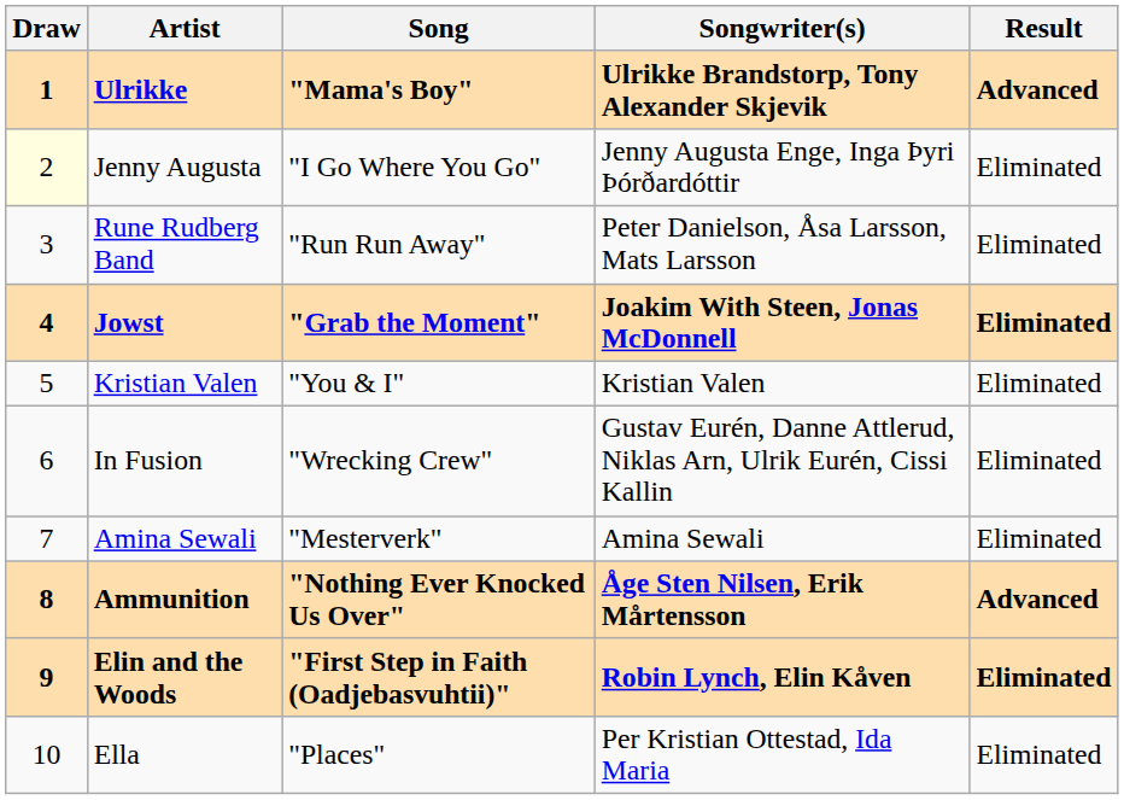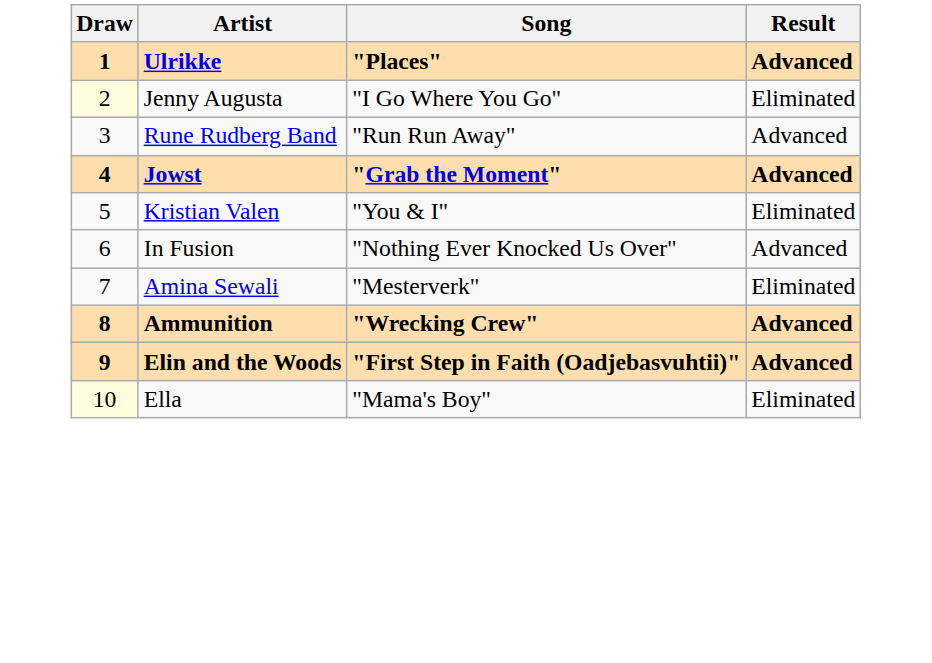 <table class="sortable wikitable" style="margin: 1em auto 1em auto; text-align:center">
 <tr>
 <th>Draw</th>
 <th>Artist</th>
 <th>Song</th>
-<th>Songwriter(s)</th>
 <th>Result</th>
 </tr>
 <tr style="background:navajowhite; font-weight:bold;">
 <td>1</td>
 <td align="left"><a href='#'>Ulrikke</a></td>
-<td align="left">"Mama's Boy"</td>
-<td align="left">Ulrikke Brandstorp, Tony Alexander Skjevik</td>
+<td align="left">"Places"</td>
 <td align="left">Advanced</td>
 </tr>
 <tr>
 <td style="background: lightyellow;">2</td>
 <td align="left">Jenny Augusta</td>
 <td align="left">"I Go Where You Go"</td>
-<td align="left">Jenny Augusta Enge, Inga Þyri Þórðardóttir</td>
 <td align="left">Eliminated</td>
 </tr>
 <tr>
 <td>3</td>
 <td align="left"><a href='#'>Rune Rudberg Band</a></td>
 <td align="left">"Run Run Away"</td>
-<td align="left">Peter Danielson, Åsa Larsson, Mats Larsson</td>
-<td align="left">Eliminated</td>
+<td align="left">Advanced</td>
 </tr>
 <tr style="background:navajowhite; font-weight:bold;">
 <td>4</td>
 <td align="left"><a href='#'>Jowst</a></td>
 <td align="left">"<a href='#'>Grab the Moment</a>"</td>
-<td align="left">Joakim With Steen, <a href='#'>Jonas McDonnell</a></td>
-<td align="left">Eliminated</td>
+<td align="left">Advanced</td>
 </tr>
 <tr>
 <td>5</td>
 <td align="left"><a href='#'>Kristian Valen</a></td>
 <td align="left">"You & I"</td>
-<td align="left">Kristian Valen</td>
 <td align="left">Eliminated</td>
 </tr>
 <tr>
 <td>6</td>
 <td align="left">In Fusion</td>
-<td align="left">"Wrecking Crew"</td>
-<td align="left">Gustav Eurén, Danne Attlerud, Niklas Arn, Ulrik Eurén, Cissi Kallin</td>
-<td align="left">Eliminated</td>
+<td align="left">"Nothing Ever Knocked Us Over"</td>
+<td align="left">Advanced</td>
 </tr>
 <tr>
 <td>7</td>
 <td align="left"><a href='#'>Amina Sewali</a></td>
 <td align="left">"Mesterverk"</td>
-<td align="left">Amina Sewali</td>
 <td align="left">Eliminated</td>
 </tr>
 <tr style="background:navajowhite; font-weight:bold;">
 <td>8</td>
 <td align="left">Ammunition</td>
-<td align="left">"Nothing Ever Knocked Us Over"</td>
-<td align="left"><a href='#'>Åge Sten Nilsen</a>, Erik Mårtensson</td>
+<td align="left">"Wrecking Crew"</td>
 <td align="left">Advanced</td>
 </tr>
 <tr style="background:navajowhite; font-weight:bold;">
 <td>9</td>
 <td align="left">Elin and the Woods</td>
 <td align="left">"First Step in Faith (Oadjebasvuhtii)"</td>
-<td align="left"><a href='#'>Robin Lynch</a>, Elin Kåven</td>
-<td align="left">Eliminated</td>
+<td align="left">Advanced</td>
 </tr>
 <tr>
-<td>10</td>
+<td style="background: lightyellow;">10</td>
 <td align="left">Ella</td>
-<td align="left">"Places"</td>
-<td align="left">Per Kristian Ottestad, <a href='#'>Ida Maria</a></td>
+<td align="left">"Mama's Boy"</td>
 <td align="left">Eliminated</td>
 </tr>
 </table>
